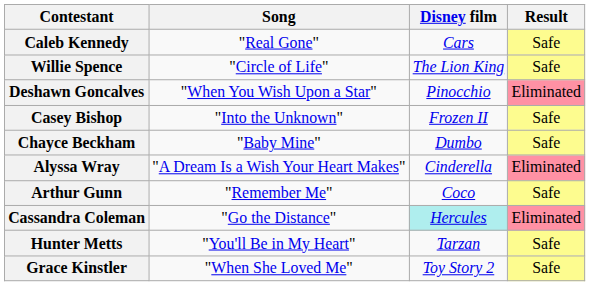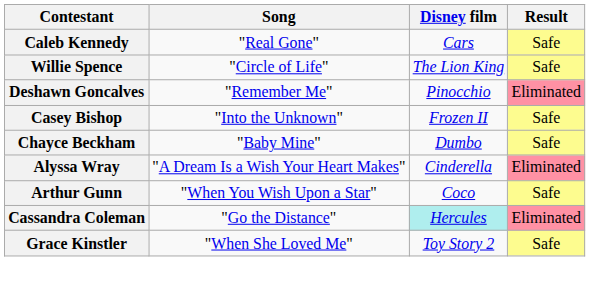 <table class="wikitable unsortable" style="text-align:center;">
 <tr>
 <th scope="col">Contestant</th>
 <th scope="col">Song</th>
 <th scope="col"><a href='#'>Disney</a> film</th>
 <th scope="col">Result</th>
 </tr>
 <tr>
 <th scope="row">Caleb Kennedy</th>
 <td>"<a href='#'>Real Gone</a>"</td>
 <td><em><a href='#'>Cars</a></em></td>
 <td style="background:#FDFC8F;">Safe</td>
 </tr>
 <tr>
 <th scope="row">Willie Spence</th>
 <td>"<a href='#'>Circle of Life</a>"</td>
 <td><em><a href='#'>The Lion King</a></em></td>
 <td style="background:#FDFC8F;">Safe</td>
 </tr>
 <tr>
 <th scope="row">Deshawn Goncalves</th>
-<td>"<a href='#'>When You Wish Upon a Star</a>"</td>
+<td>"<a href='#'>Remember Me</a>"</td>
 <td><em><a href='#'>Pinocchio</a></em></td>
 <td bgcolor="FF91A4">Eliminated</td>
 </tr>
 <tr>
 <th scope="row">Casey Bishop</th>
 <td>"<a href='#'>Into the Unknown</a>"</td>
 <td><em><a href='#'>Frozen II</a></em></td>
 <td style="background:#FDFC8F;">Safe</td>
 </tr>
 <tr>
 <th scope="row">Chayce Beckham</th>
 <td>"<a href='#'>Baby Mine</a>"</td>
 <td><em><a href='#'>Dumbo</a></em></td>
 <td style="background:#FDFC8F;">Safe</td>
 </tr>
 <tr>
 <th scope="row">Alyssa Wray</th>
 <td>"<a href='#'>A Dream Is a Wish Your Heart Makes</a>"</td>
 <td><em><a href='#'>Cinderella</a></em></td>
 <td bgcolor="FF91A4">Eliminated</td>
 </tr>
 <tr>
 <th scope="row">Arthur Gunn</th>
-<td>"<a href='#'>Remember Me</a>"</td>
+<td>"<a href='#'>When You Wish Upon a Star</a>"</td>
 <td><em><a href='#'>Coco</a></em></td>
 <td style="background:#FDFC8F;">Safe</td>
 </tr>
 <tr>
 <th scope="row">Cassandra Coleman</th>
 <td>"<a href='#'>Go the Distance</a>"</td>
 <td style="background: paleturquoise;"><em><a href='#'>Hercules</a></em></td>
 <td bgcolor="FF91A4">Eliminated</td>
 </tr>
 <tr>
-<th scope="row">Hunter Metts</th>
-<td>"<a href='#'>You'll Be in My Heart</a>"</td>
-<td><em><a href='#'>Tarzan</a></em></td>
-<td style="background:#FDFC8F;">Safe</td>
-</tr>
-<tr>
 <th scope="row">Grace Kinstler</th>
 <td>"<a href='#'>When She Loved Me</a>"</td>
 <td><em><a href='#'>Toy Story 2</a></em></td>
 <td style="background:#FDFC8F;">Safe</td>
 </tr>
 </table>
